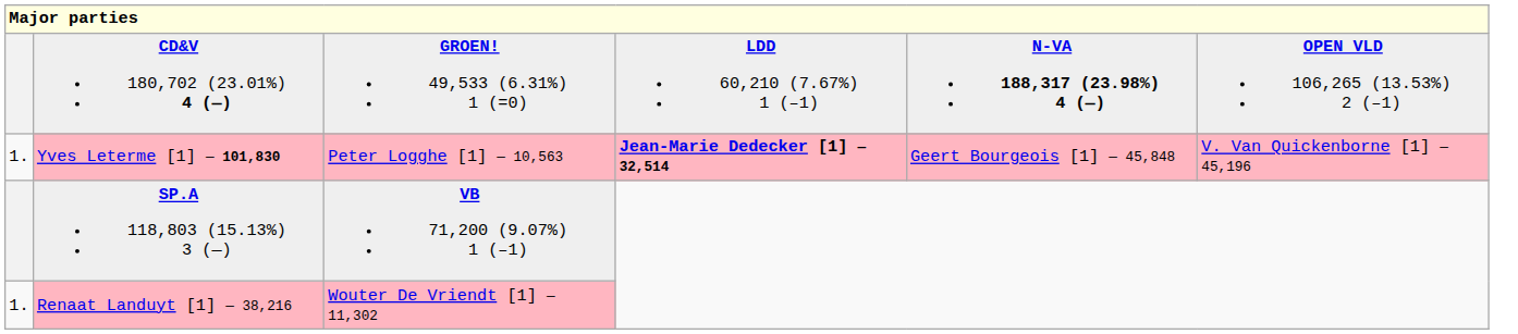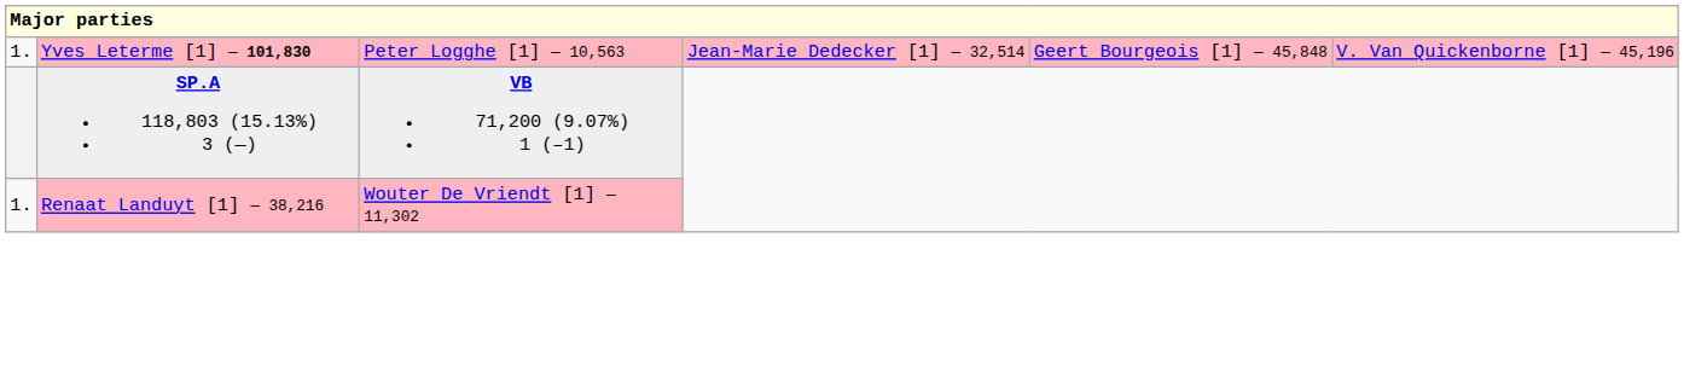 <table class="wikitable" style=text-align:left;font-size:90%>
 <tr>
 <td bgcolor=lightyellow colspan=6><strong>Major parties</strong></td>
 </tr>
 <tr>
-<th></th>
-<td bgcolor=efefef width=200 align=center><strong>  <a href='#'>CD&V</a> </strong><br><ul><li>180,702 (23.01%)</li><li><strong>4 (—)</strong></li></ul></td>
-<td bgcolor=efefef width=200 align=center><strong>  <a href='#'>GROEN!</a></strong><br><ul><li>49,533 (6.31%)</li><li>1 (=0)</li></ul></td>
-<td bgcolor=efefef width=200 align=center><strong>  <a href='#'>LDD</a></strong><br><ul><li>60,210 (7.67%)</li><li>1 (–1)</li></ul></td>
-<td bgcolor=efefef width=200 align=center><strong>  <a href='#'>N-VA</a></strong><br><ul><li><strong>188,317 (23.98%)</strong></li><li><strong>4 (—)</strong></li></ul></td>
-<td bgcolor=efefef width=200 align=center><strong>  <a href='#'>OPEN VLD</a></strong><br><ul><li>106,265 (13.53%)</li><li>2 (–1)</li></ul></td>
-</tr>
-<tr>
 <td>1.</td>
 <td bgcolor=lightpink><a href='#'>Yves Leterme</a> [1] <small>— <strong>101,830</strong></small></td>
 <td bgcolor=lightpink><a href='#'>Peter Logghe</a> [1] <small>— 10,563	</small></td>
-<td bgcolor=lightpink><strong><a href='#'>Jean-Marie Dedecker</a> [1] <small>— 32,514</small></strong></td>
+<td bgcolor=lightpink><a href='#'>Jean-Marie Dedecker</a> [1] <small>— 32,514</small></td>
 <td bgcolor=lightpink><a href='#'>Geert Bourgeois</a> [1] <small>— 45,848</small></td>
 <td bgcolor=lightpink><a href='#'>V. Van Quickenborne</a> [1] <small>— 45,196	</small></td>
 </tr>
 <tr>
 <th></th>
 <td bgcolor=efefef width=200 align=center><strong> <a href='#'>SP.A</a> </strong><br><ul><li>118,803 (15.13%)</li><li>3 (—)</li></ul></td>
 <td bgcolor=efefef width=200 align=center><strong> <a href='#'>VB</a></strong><br><ul><li>71,200 (9.07%)</li><li>1 (–1)</li></ul></td>
 </tr>
 <tr>
 <td>1.</td>
 <td bgcolor=lightpink><a href='#'>Renaat Landuyt</a> [1] <small>— 38,216	</small></td>
 <td bgcolor=lightpink><a href='#'>Wouter De Vriendt</a> [1] <small>— 11,302</small></td>
 </tr>
 </table>
